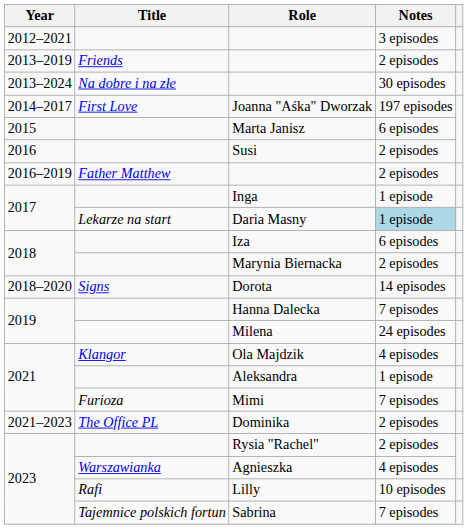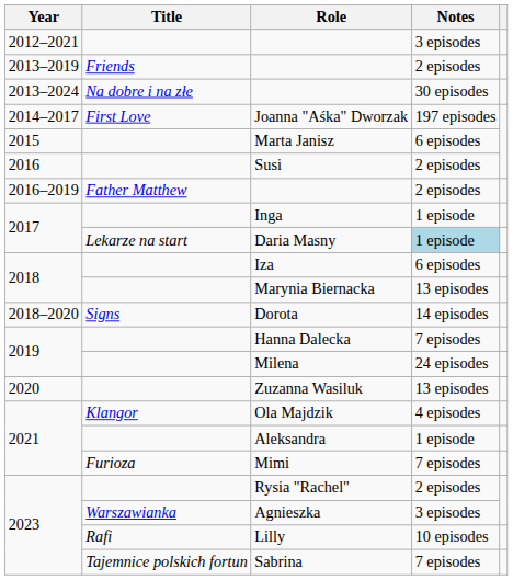 <table class="wikitable sortable">
 <tr>
 <th>Year</th>
 <th>Title</th>
 <th>Role</th>
 <th class="unsortable">Notes</th>
 <th class="unsortable"></th>
 </tr>
 <tr>
 <td>2012–2021</td>
 <td><em></em></td>
 <td></td>
 <td>3 episodes</td>
 <td></td>
 </tr>
 <tr>
 <td>2013–2019</td>
 <td><em><a href='#'>Friends</a></em></td>
 <td></td>
 <td>2 episodes</td>
 <td></td>
 </tr>
 <tr>
 <td>2013–2024</td>
 <td><em><a href='#'>Na dobre i na złe</a></em></td>
 <td></td>
 <td>30 episodes</td>
 <td></td>
 </tr>
 <tr>
 <td>2014–2017</td>
 <td><em><a href='#'>First Love</a></em></td>
 <td>Joanna "Aśka" Dworzak</td>
 <td>197 episodes</td>
 <td rowspan="3"></td>
 </tr>
 <tr>
 <td>2015</td>
 <td><em></em></td>
 <td>Marta Janisz</td>
 <td>6 episodes</td>
 </tr>
 <tr>
 <td>2016</td>
 <td><em></em></td>
 <td>Susi</td>
 <td>2 episodes</td>
 </tr>
 <tr>
 <td>2016–2019</td>
 <td><em><a href='#'>Father Matthew</a></em></td>
 <td></td>
 <td>2 episodes</td>
 <td></td>
 </tr>
 <tr>
 <td rowspan="2">2017</td>
 <td><em></em></td>
 <td>Inga</td>
 <td>1 episode</td>
 <td></td>
 </tr>
 <tr>
 <td><em>Lekarze na start</em></td>
 <td>Daria Masny</td>
 <td style="background: lightblue;">1 episode</td>
 <td></td>
 </tr>
 <tr>
 <td rowspan="2">2018</td>
 <td><em></em></td>
 <td>Iza</td>
 <td>6 episodes</td>
 <td></td>
 </tr>
 <tr>
 <td><em></em></td>
 <td>Marynia Biernacka</td>
-<td>2 episodes</td>
+<td>13 episodes</td>
 <td></td>
 </tr>
 <tr>
 <td>2018–2020</td>
 <td><em><a href='#'>Signs</a></em></td>
 <td>Dorota</td>
 <td>14 episodes</td>
 <td></td>
 </tr>
 <tr>
 <td rowspan="2">2019</td>
 <td><em></em></td>
 <td>Hanna Dalecka</td>
 <td>7 episodes</td>
 <td></td>
 </tr>
 <tr>
 <td><em></em></td>
 <td>Milena</td>
 <td>24 episodes</td>
 <td></td>
 </tr>
 <tr>
+<td>2020</td>
+<td><em></em></td>
+<td>Zuzanna Wasiluk</td>
+<td>13 episodes</td>
+<td></td>
+</tr>
+<tr>
 <td rowspan="3">2021</td>
 <td><em><a href='#'>Klangor</a></em></td>
 <td>Ola Majdzik</td>
 <td>4 episodes</td>
 <td></td>
 </tr>
 <tr>
 <td><em></em></td>
 <td>Aleksandra</td>
 <td>1 episode</td>
 <td></td>
 </tr>
 <tr>
 <td><em>Furioza</em></td>
 <td>Mimi</td>
 <td>7 episodes</td>
 <td></td>
 </tr>
 <tr>
-<td>2021–2023</td>
-<td><em><a href='#'>The Office PL</a></em></td>
-<td>Dominika</td>
-<td>2 episodes</td>
-<td></td>
-</tr>
-<tr>
 <td rowspan="4">2023</td>
 <td><em></em></td>
 <td>Rysia "Rachel"</td>
 <td>2 episodes</td>
 <td rowspan="2"></td>
 </tr>
 <tr>
 <td><em><a href='#'>Warszawianka</a></em></td>
 <td>Agnieszka</td>
-<td>4 episodes</td>
+<td>3 episodes</td>
 </tr>
 <tr>
 <td><em>Rafi</em></td>
 <td>Lilly</td>
 <td>10 episodes</td>
 <td></td>
 </tr>
 <tr>
 <td><em>Tajemnice polskich fortun</em></td>
 <td>Sabrina</td>
 <td>7 episodes</td>
 <td></td>
 </tr>
 </table>
